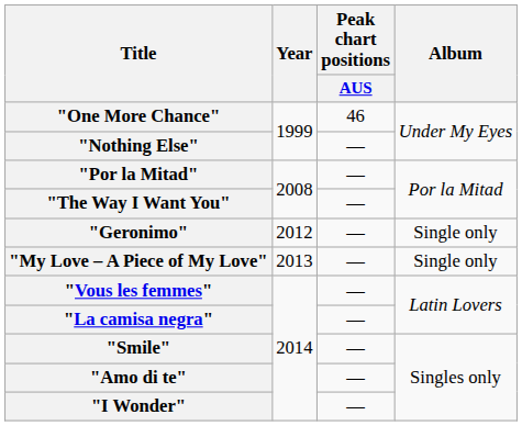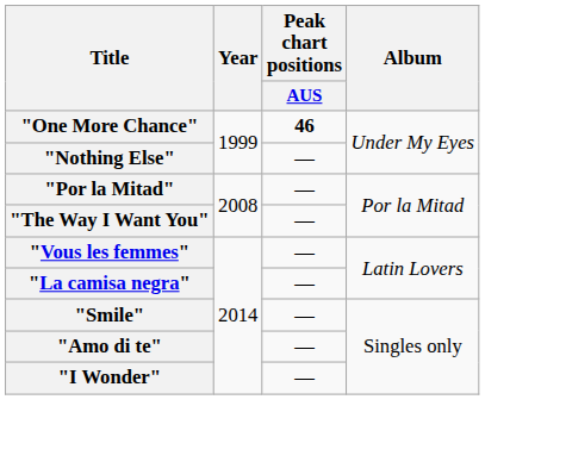 <table class="wikitable plainrowheaders" style="text-align:center;">
 <tr>
 <th scope="col" rowspan="2">Title</th>
 <th scope="col" rowspan="2">Year</th>
 <th scope="col" colspan="1">Peak chart positions</th>
 <th scope="col" rowspan="2">Album</th>
 </tr>
 <tr>
 <th scope="col" style="width:3em;font-size:90%;"><a href='#'>AUS</a><br></th>
 </tr>
 <tr>
 <th scope="row">"One More Chance"</th>
 <td rowspan="2">1999</td>
-<td>46</td>
+<td><strong>46</strong></td>
 <td rowspan="2"><em>Under My Eyes</em></td>
 </tr>
 <tr>
 <th scope="row">"Nothing Else"</th>
 <td>—</td>
 </tr>
 <tr>
 <th scope="row">"Por la Mitad"</th>
 <td rowspan="2">2008</td>
 <td>—</td>
 <td rowspan="2"><em>Por la Mitad</em></td>
 </tr>
 <tr>
 <th scope="row">"The Way I Want You"</th>
 <td>—</td>
-</tr>
-<tr>
-<th scope="row">"Geronimo"</th>
-<td>2012</td>
-<td>—</td>
-<td>Single only</td>
-</tr>
-<tr>
-<th scope="row">"My Love – A Piece of My Love"<br></th>
-<td>2013</td>
-<td>—</td>
-<td>Single only</td>
 </tr>
 <tr>
 <th scope="row">"<a href='#'>Vous les femmes</a>"</th>
 <td rowspan=5>2014</td>
 <td>—</td>
 <td rowspan=2><em>Latin Lovers</em></td>
 </tr>
 <tr>
 <th scope="row">"<a href='#'>La camisa negra</a>"</th>
 <td>—</td>
 </tr>
 <tr>
 <th scope="row">"Smile"<br></th>
 <td>—</td>
 <td rowspan=3>Singles only</td>
 </tr>
 <tr>
 <th scope="row">"Amo di te"<br></th>
 <td>—</td>
 </tr>
 <tr>
 <th scope="row">"I Wonder"<br></th>
 <td>—</td>
 </tr>
 </table>
